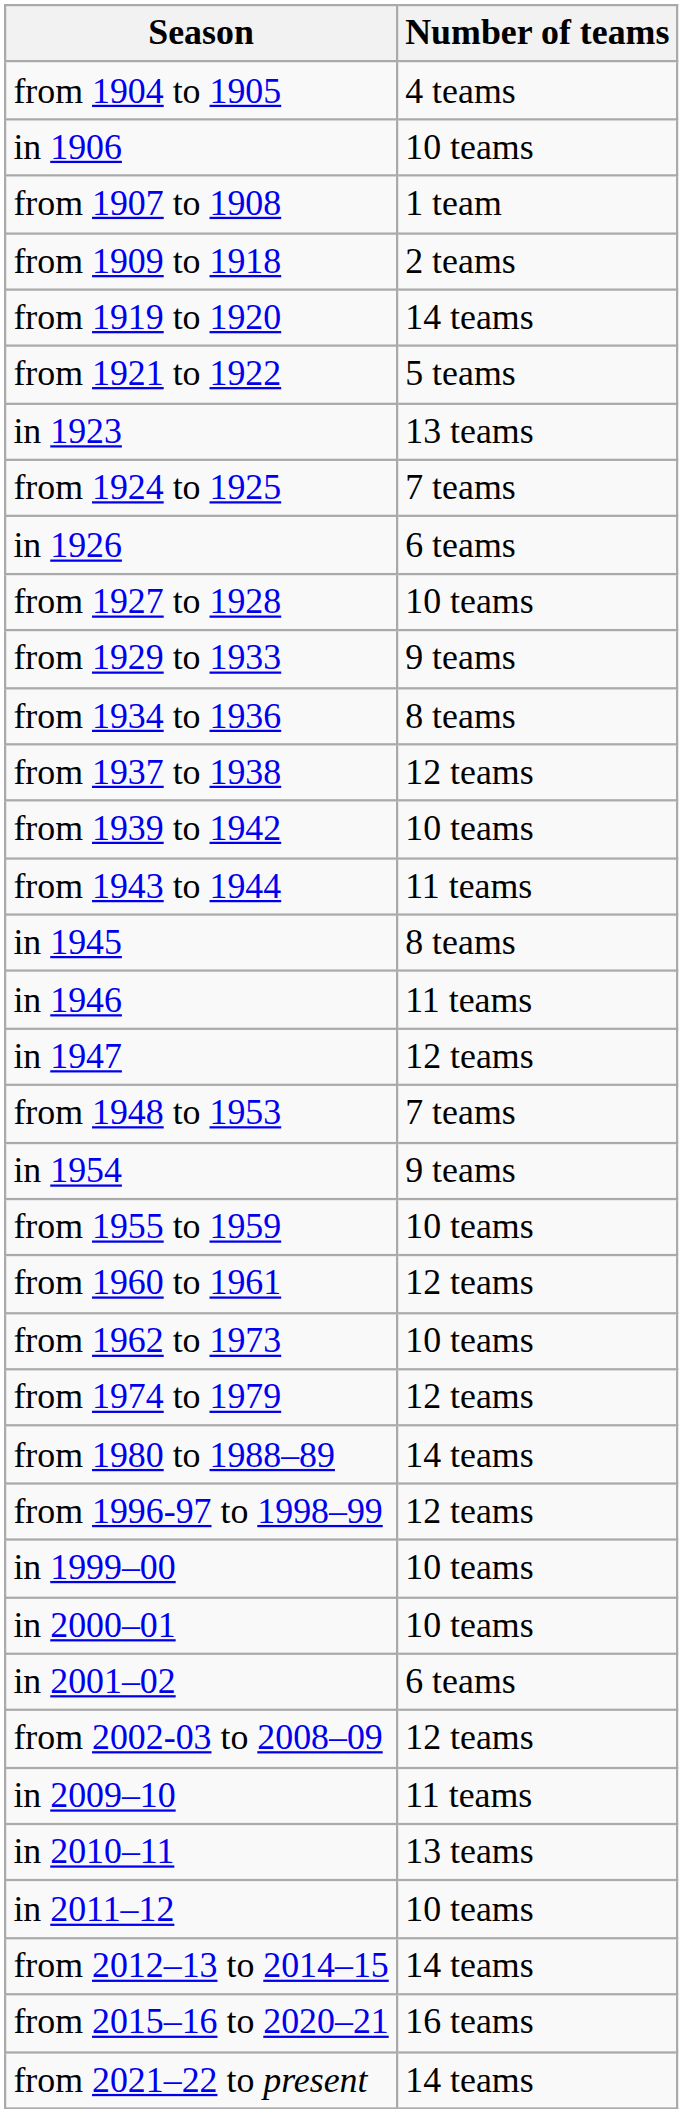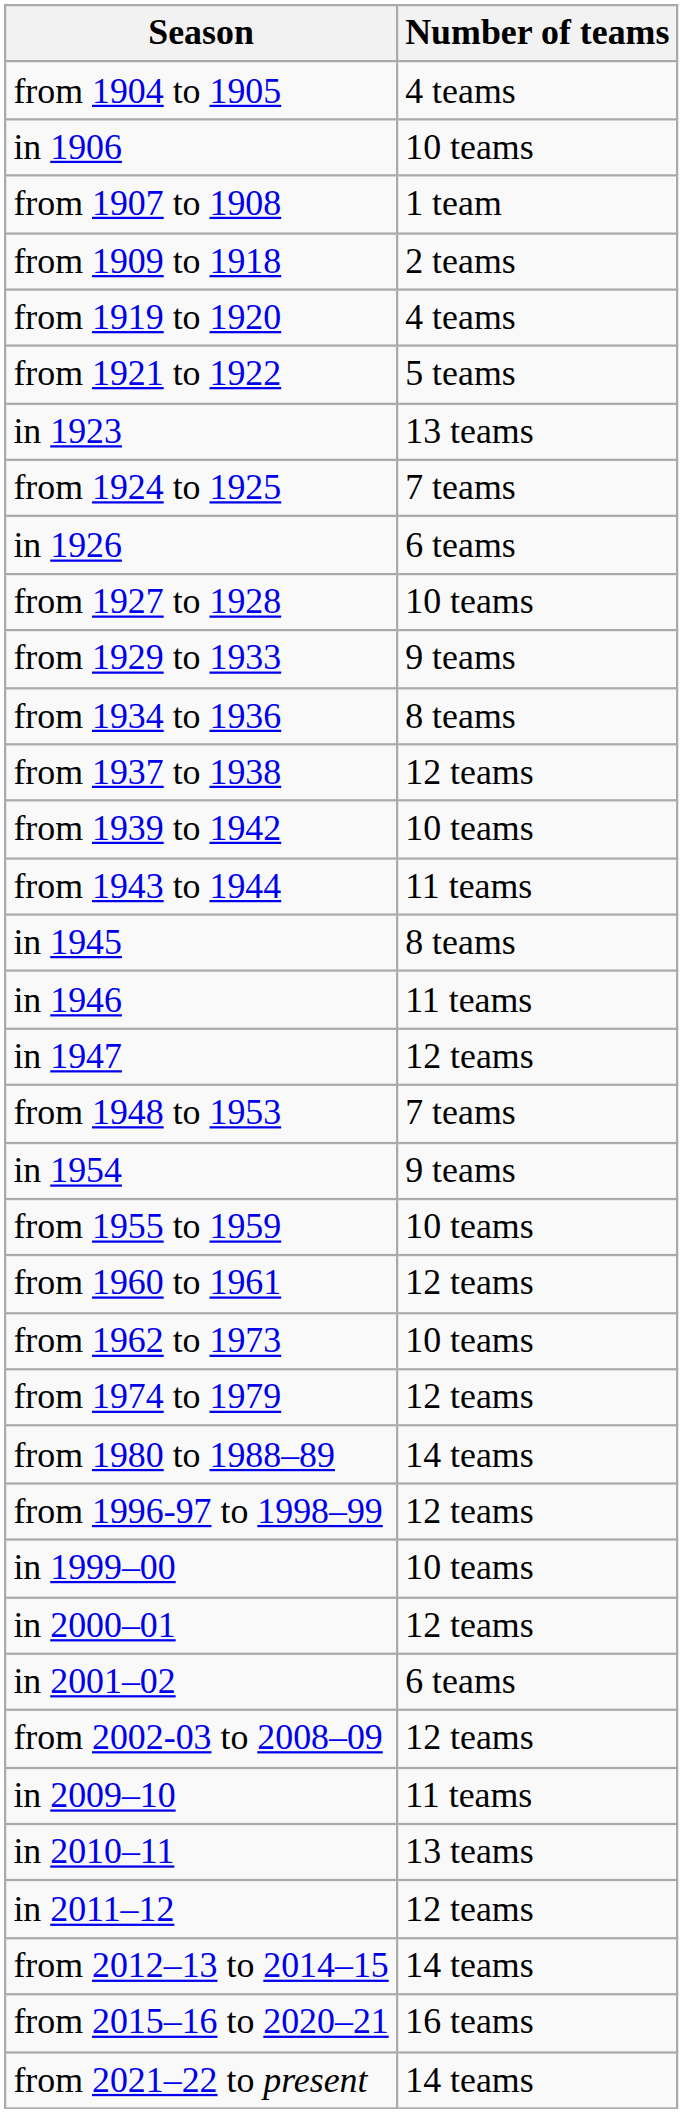 <table class="wikitable collapsible collapsed">
 <tr>
 <th>Season</th>
 <th>Number of teams</th>
 </tr>
 <tr>
 <td>from <a href='#'>1904</a> to <a href='#'>1905</a></td>
 <td>4 teams</td>
 </tr>
 <tr>
 <td>in <a href='#'>1906</a></td>
 <td>10 teams</td>
 </tr>
 <tr>
 <td>from <a href='#'>1907</a> to <a href='#'>1908</a></td>
 <td>1 team</td>
 </tr>
 <tr>
 <td>from <a href='#'>1909</a> to <a href='#'>1918</a></td>
 <td>2 teams</td>
 </tr>
 <tr>
 <td>from <a href='#'>1919</a> to <a href='#'>1920</a></td>
-<td>14 teams</td>
+<td>4 teams</td>
 </tr>
 <tr>
 <td>from <a href='#'>1921</a> to <a href='#'>1922</a></td>
 <td>5 teams</td>
 </tr>
 <tr>
 <td>in <a href='#'>1923</a></td>
 <td>13 teams</td>
 </tr>
 <tr>
 <td>from <a href='#'>1924</a> to <a href='#'>1925</a></td>
 <td>7 teams</td>
 </tr>
 <tr>
 <td>in <a href='#'>1926</a></td>
 <td>6 teams</td>
 </tr>
 <tr>
 <td>from <a href='#'>1927</a> to <a href='#'>1928</a></td>
 <td>10 teams</td>
 </tr>
 <tr>
 <td>from <a href='#'>1929</a> to <a href='#'>1933</a></td>
 <td>9 teams</td>
 </tr>
 <tr>
 <td>from <a href='#'>1934</a> to <a href='#'>1936</a></td>
 <td>8 teams</td>
 </tr>
 <tr>
 <td>from <a href='#'>1937</a> to <a href='#'>1938</a></td>
 <td>12 teams</td>
 </tr>
 <tr>
 <td>from <a href='#'>1939</a> to <a href='#'>1942</a></td>
 <td>10 teams</td>
 </tr>
 <tr>
 <td>from <a href='#'>1943</a> to <a href='#'>1944</a></td>
 <td>11 teams</td>
 </tr>
 <tr>
 <td>in <a href='#'>1945</a></td>
 <td>8 teams</td>
 </tr>
 <tr>
 <td>in <a href='#'>1946</a></td>
 <td>11 teams</td>
 </tr>
 <tr>
 <td>in <a href='#'>1947</a></td>
 <td>12 teams</td>
 </tr>
 <tr>
 <td>from <a href='#'>1948</a> to <a href='#'>1953</a></td>
 <td>7 teams</td>
 </tr>
 <tr>
 <td>in <a href='#'>1954</a></td>
 <td>9 teams</td>
 </tr>
 <tr>
 <td>from <a href='#'>1955</a> to <a href='#'>1959</a></td>
 <td>10 teams</td>
 </tr>
 <tr>
 <td>from <a href='#'>1960</a> to <a href='#'>1961</a></td>
 <td>12 teams</td>
 </tr>
 <tr>
 <td>from <a href='#'>1962</a> to <a href='#'>1973</a></td>
 <td>10 teams</td>
 </tr>
 <tr>
 <td>from <a href='#'>1974</a> to <a href='#'>1979</a></td>
 <td>12 teams</td>
 </tr>
 <tr>
 <td>from <a href='#'>1980</a> to <a href='#'>1988–89</a></td>
 <td>14 teams</td>
 </tr>
 <tr>
 <td>from <a href='#'>1996-97</a> to <a href='#'>1998–99</a></td>
 <td>12 teams</td>
 </tr>
 <tr>
 <td>in <a href='#'>1999–00</a></td>
 <td>10 teams</td>
 </tr>
 <tr>
 <td>in <a href='#'>2000–01</a></td>
-<td>10 teams</td>
+<td>12 teams</td>
 </tr>
 <tr>
 <td>in <a href='#'>2001–02</a></td>
 <td>6 teams</td>
 </tr>
 <tr>
 <td>from <a href='#'>2002-03</a> to <a href='#'>2008–09</a></td>
 <td>12 teams</td>
 </tr>
 <tr>
 <td>in <a href='#'>2009–10</a></td>
 <td>11 teams</td>
 </tr>
 <tr>
 <td>in <a href='#'>2010–11</a></td>
 <td>13 teams</td>
 </tr>
 <tr>
 <td>in <a href='#'>2011–12</a></td>
-<td>10 teams</td>
+<td>12 teams</td>
 </tr>
 <tr>
 <td>from <a href='#'>2012–13</a> to <a href='#'>2014–15</a></td>
 <td>14 teams</td>
 </tr>
 <tr>
 <td>from <a href='#'>2015–16</a> to <a href='#'>2020–21</a></td>
 <td>16 teams</td>
 </tr>
 <tr>
 <td>from <a href='#'>2021–22</a> to <em>present</em></td>
 <td>14 teams</td>
 </tr>
 </table>
